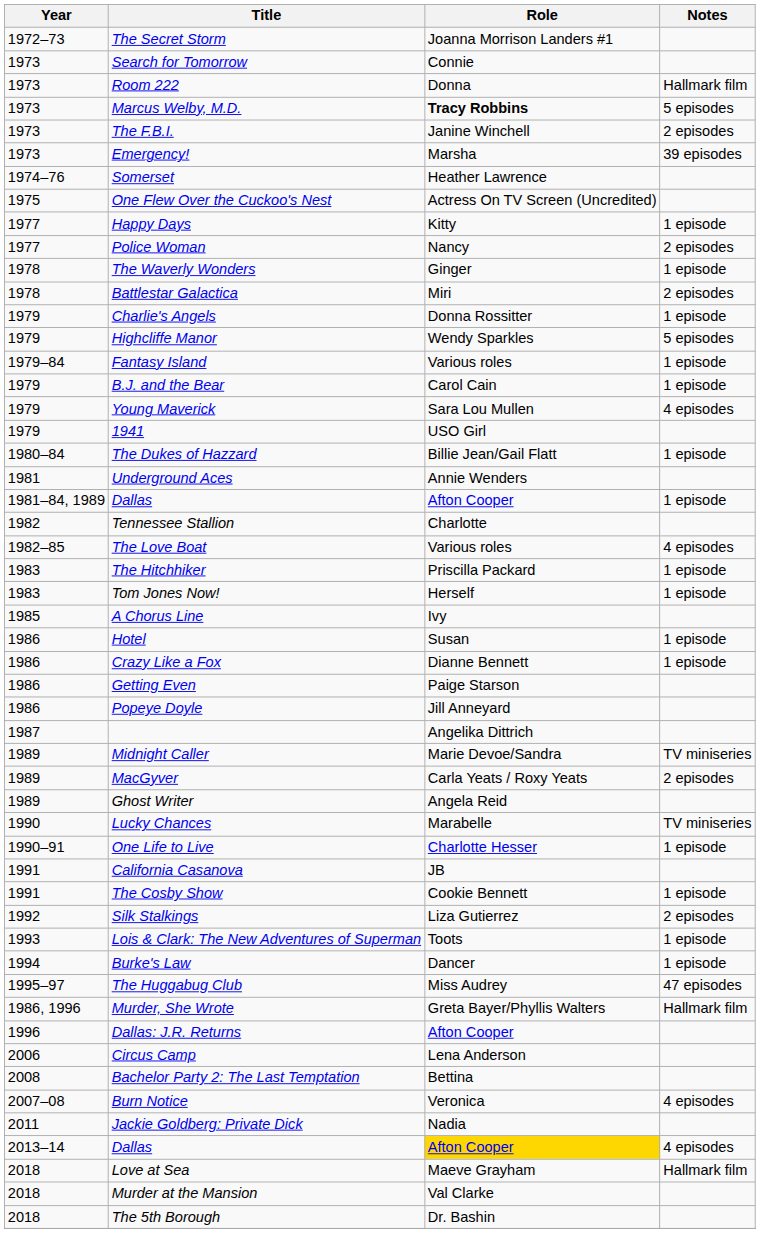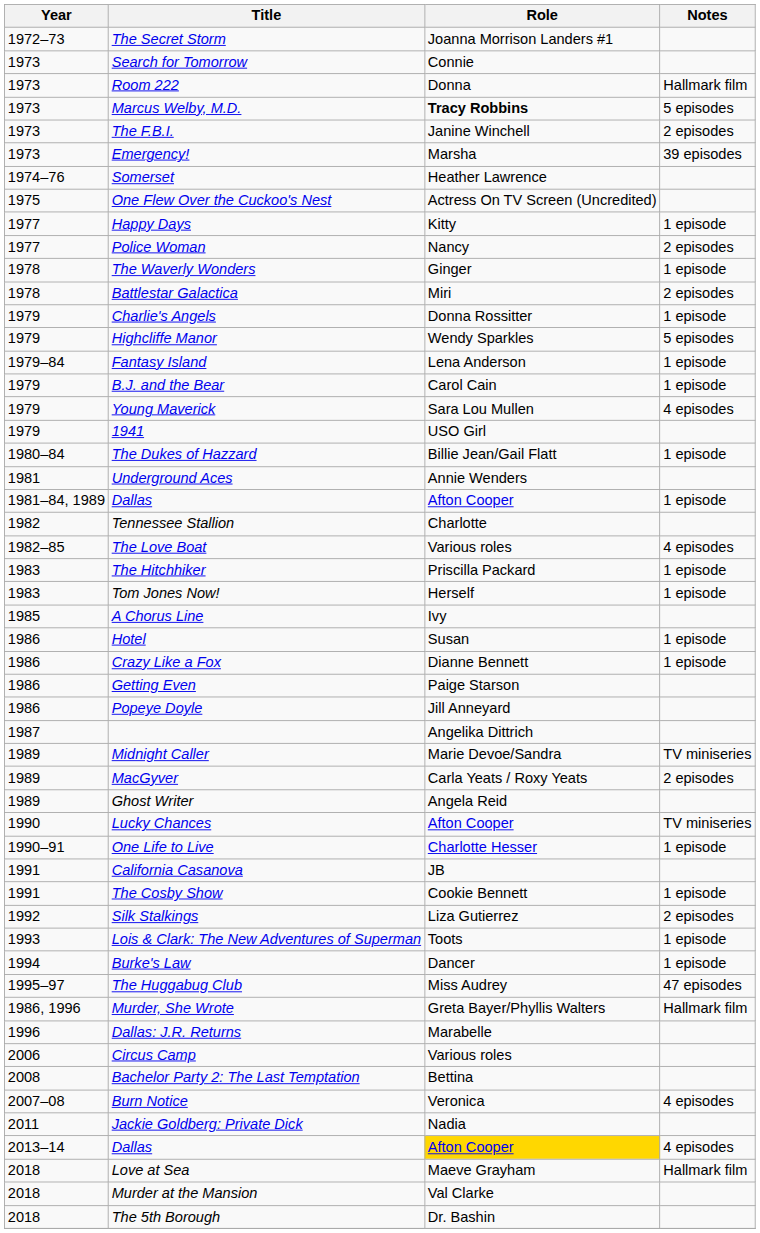 <table class="wikitable sortable plainrowheaders">
 <tr>
 <th scope="col">Year</th>
 <th scope="col">Title</th>
 <th scope="col">Role</th>
 <th scope="col" class="unsortable">Notes</th>
 </tr>
 <tr>
 <td>1972–73</td>
 <td><em><a href='#'>The Secret Storm</a></em></td>
 <td>Joanna Morrison Landers #1</td>
 <td></td>
 </tr>
 <tr>
 <td>1973</td>
 <td><em><a href='#'>Search for Tomorrow</a></em></td>
 <td>Connie</td>
 <td></td>
 </tr>
 <tr>
 <td>1973</td>
 <td><em><a href='#'>Room 222</a></em></td>
 <td>Donna</td>
 <td>Hallmark film</td>
 </tr>
 <tr>
 <td>1973</td>
 <td><em><a href='#'>Marcus Welby, M.D.</a></em></td>
 <td><strong>Tracy Robbins</strong></td>
 <td>5 episodes</td>
 </tr>
 <tr>
 <td>1973</td>
 <td><em><a href='#'>The F.B.I.</a></em></td>
 <td>Janine Winchell</td>
 <td>2 episodes</td>
 </tr>
 <tr>
 <td>1973</td>
 <td><em><a href='#'>Emergency!</a></em></td>
 <td>Marsha</td>
 <td>39 episodes</td>
 </tr>
 <tr>
 <td>1974–76</td>
 <td><em><a href='#'>Somerset</a></em></td>
 <td>Heather Lawrence</td>
 <td></td>
 </tr>
 <tr>
 <td>1975</td>
 <td><em><a href='#'>One Flew Over the Cuckoo's Nest</a></em></td>
 <td>Actress On TV Screen (Uncredited)</td>
 <td></td>
 </tr>
 <tr>
 <td>1977</td>
 <td><em><a href='#'>Happy Days</a></em></td>
 <td>Kitty</td>
 <td>1 episode</td>
 </tr>
 <tr>
 <td>1977</td>
 <td><em><a href='#'>Police Woman</a></em></td>
 <td>Nancy</td>
 <td>2 episodes</td>
 </tr>
 <tr>
 <td>1978</td>
 <td><em><a href='#'>The Waverly Wonders</a></em></td>
 <td>Ginger</td>
 <td>1 episode</td>
 </tr>
 <tr>
 <td>1978</td>
 <td><em><a href='#'>Battlestar Galactica</a></em></td>
 <td>Miri</td>
 <td>2 episodes</td>
 </tr>
 <tr>
 <td>1979</td>
 <td><em><a href='#'>Charlie's Angels</a></em></td>
 <td>Donna Rossitter</td>
 <td>1 episode</td>
 </tr>
 <tr>
 <td>1979</td>
 <td><em><a href='#'>Highcliffe Manor</a></em></td>
 <td>Wendy Sparkles</td>
 <td>5 episodes</td>
 </tr>
 <tr>
 <td>1979–84</td>
 <td><em><a href='#'>Fantasy Island</a></em></td>
-<td>Various roles</td>
+<td>Lena Anderson</td>
 <td>1 episode</td>
 </tr>
 <tr>
 <td>1979</td>
 <td><em><a href='#'>B.J. and the Bear</a></em></td>
 <td>Carol Cain</td>
 <td>1 episode</td>
 </tr>
 <tr>
 <td>1979</td>
 <td><em><a href='#'>Young Maverick</a></em></td>
 <td>Sara Lou Mullen</td>
 <td>4 episodes</td>
 </tr>
 <tr>
 <td>1979</td>
 <td><em><a href='#'>1941</a></em></td>
 <td>USO Girl</td>
 <td></td>
 </tr>
 <tr>
 <td>1980–84</td>
 <td><em><a href='#'>The Dukes of Hazzard</a></em></td>
 <td>Billie Jean/Gail Flatt</td>
 <td>1 episode</td>
 </tr>
 <tr>
 <td>1981</td>
 <td><em><a href='#'>Underground Aces</a></em></td>
 <td>Annie Wenders</td>
 <td></td>
 </tr>
 <tr>
 <td>1981–84, 1989</td>
 <td><em><a href='#'>Dallas</a></em></td>
 <td><a href='#'>Afton Cooper</a></td>
 <td>1 episode</td>
 </tr>
 <tr>
 <td>1982</td>
 <td><em>Tennessee Stallion</em></td>
 <td>Charlotte</td>
 <td></td>
 </tr>
 <tr>
 <td>1982–85</td>
 <td><em><a href='#'>The Love Boat</a></em></td>
 <td>Various roles</td>
 <td>4 episodes</td>
 </tr>
 <tr>
 <td>1983</td>
 <td><em><a href='#'>The Hitchhiker</a></em></td>
 <td>Priscilla Packard</td>
 <td>1 episode</td>
 </tr>
 <tr>
 <td>1983</td>
 <td><em>Tom Jones Now!</em></td>
 <td>Herself</td>
 <td>1 episode</td>
 </tr>
 <tr>
 <td>1985</td>
 <td><em><a href='#'>A Chorus Line</a></em></td>
 <td>Ivy</td>
 <td></td>
 </tr>
 <tr>
 <td>1986</td>
 <td><em><a href='#'>Hotel</a></em></td>
 <td>Susan</td>
 <td>1 episode</td>
 </tr>
 <tr>
 <td>1986</td>
 <td><em><a href='#'>Crazy Like a Fox</a></em></td>
 <td>Dianne Bennett</td>
 <td>1 episode</td>
 </tr>
 <tr>
 <td>1986</td>
 <td><em><a href='#'>Getting Even</a></em></td>
 <td>Paige Starson</td>
 <td></td>
 </tr>
 <tr>
 <td>1986</td>
 <td><em><a href='#'>Popeye Doyle</a></em></td>
 <td>Jill Anneyard</td>
 <td></td>
 </tr>
 <tr>
 <td>1987</td>
 <td><em></em></td>
 <td>Angelika Dittrich</td>
 <td></td>
 </tr>
 <tr>
 <td>1989</td>
 <td><em><a href='#'>Midnight Caller</a></em></td>
 <td>Marie Devoe/Sandra</td>
 <td>TV miniseries</td>
 </tr>
 <tr>
 <td>1989</td>
 <td><em><a href='#'>MacGyver</a></em></td>
 <td>Carla Yeats / Roxy Yeats</td>
 <td>2 episodes</td>
 </tr>
 <tr>
 <td>1989</td>
 <td><em>Ghost Writer</em></td>
 <td>Angela Reid</td>
 <td></td>
 </tr>
 <tr>
 <td>1990</td>
 <td><em><a href='#'>Lucky Chances</a></em></td>
-<td>Marabelle</td>
+<td><a href='#'>Afton Cooper</a></td>
 <td>TV miniseries</td>
 </tr>
 <tr>
 <td>1990–91</td>
 <td><em><a href='#'>One Life to Live</a></em></td>
 <td><a href='#'>Charlotte Hesser</a></td>
 <td>1 episode</td>
 </tr>
 <tr>
 <td>1991</td>
 <td><em><a href='#'>California Casanova</a></em></td>
 <td>JB</td>
 <td></td>
 </tr>
 <tr>
 <td>1991</td>
 <td><em><a href='#'>The Cosby Show</a></em></td>
 <td>Cookie Bennett</td>
 <td>1 episode</td>
 </tr>
 <tr>
 <td>1992</td>
 <td><em><a href='#'>Silk Stalkings</a></em></td>
 <td>Liza Gutierrez</td>
 <td>2 episodes</td>
 </tr>
 <tr>
 <td>1993</td>
 <td><em><a href='#'>Lois & Clark: The New Adventures of Superman</a></em></td>
 <td>Toots</td>
 <td>1 episode</td>
 </tr>
 <tr>
 <td>1994</td>
 <td><em><a href='#'>Burke's Law</a></em></td>
 <td>Dancer</td>
 <td>1 episode</td>
 </tr>
 <tr>
 <td>1995–97</td>
 <td><em><a href='#'>The Huggabug Club</a></em></td>
 <td>Miss Audrey</td>
 <td>47 episodes</td>
 </tr>
 <tr>
 <td>1986, 1996</td>
 <td><em><a href='#'>Murder, She Wrote</a></em></td>
 <td>Greta Bayer/Phyllis Walters</td>
 <td>Hallmark film</td>
 </tr>
 <tr>
 <td>1996</td>
 <td><em><a href='#'>Dallas: J.R. Returns</a></em></td>
-<td><a href='#'>Afton Cooper</a></td>
+<td>Marabelle</td>
 <td></td>
 </tr>
 <tr>
 <td>2006</td>
 <td><em><a href='#'>Circus Camp</a></em></td>
-<td>Lena Anderson</td>
+<td>Various roles</td>
 <td></td>
 </tr>
 <tr>
 <td>2008</td>
 <td><em><a href='#'>Bachelor Party 2: The Last Temptation</a></em></td>
 <td>Bettina</td>
 <td></td>
 </tr>
 <tr>
 <td>2007–08</td>
 <td><em><a href='#'>Burn Notice</a></em></td>
 <td>Veronica</td>
 <td>4 episodes</td>
 </tr>
 <tr>
 <td>2011</td>
 <td><em><a href='#'>Jackie Goldberg: Private Dick</a></em></td>
 <td>Nadia</td>
 <td></td>
 </tr>
 <tr>
 <td>2013–14</td>
 <td><em><a href='#'>Dallas</a></em></td>
 <td style="background: gold;"><a href='#'>Afton Cooper</a></td>
 <td>4 episodes</td>
 </tr>
 <tr>
 <td>2018</td>
 <td><em>Love at Sea</em></td>
 <td>Maeve Grayham</td>
 <td>Hallmark film</td>
 </tr>
 <tr>
 <td>2018</td>
 <td><em>Murder at the Mansion</em></td>
 <td>Val Clarke</td>
 <td></td>
 </tr>
 <tr>
 <td>2018</td>
 <td><em>The 5th Borough</em></td>
 <td>Dr. Bashin</td>
 <td></td>
 </tr>
 <tr>
 </tr>
 </table>
